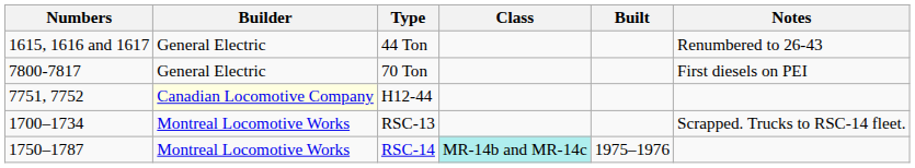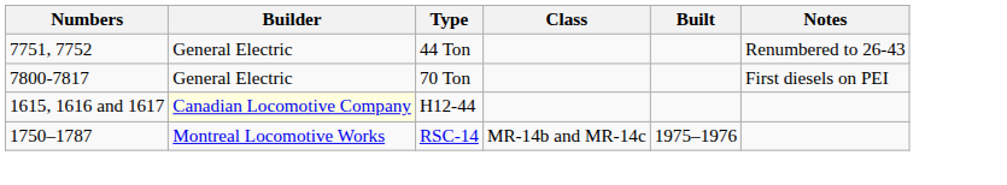 <table class="wikitable">
 <tr>
 <th>Numbers</th>
 <th>Builder</th>
 <th>Type</th>
 <th>Class</th>
 <th>Built</th>
 <th>Notes</th>
 </tr>
 <tr>
-<td>1615, 1616 and 1617</td>
+<td>7751, 7752</td>
 <td>General Electric</td>
 <td>44 Ton</td>
 <td></td>
 <td></td>
 <td>Renumbered to 26-43</td>
 </tr>
 <tr>
 <td>7800-7817</td>
 <td>General Electric</td>
 <td>70 Ton</td>
 <td></td>
 <td></td>
 <td>First diesels on PEI</td>
 </tr>
 <tr>
-<td>7751, 7752</td>
+<td>1615, 1616 and 1617</td>
 <td style="background: lightyellow;"><a href='#'>Canadian Locomotive Company</a></td>
 <td>H12-44</td>
 <td></td>
 <td></td>
 <td></td>
 </tr>
 <tr>
-<td>1700–1734</td>
-<td><a href='#'>Montreal Locomotive Works</a></td>
-<td>RSC-13</td>
-<td></td>
-<td></td>
-<td>Scrapped. Trucks to RSC-14 fleet.</td>
-</tr>
-<tr>
 <td>1750–1787</td>
 <td><a href='#'>Montreal Locomotive Works</a></td>
 <td><a href='#'>RSC-14</a></td>
-<td style="background: paleturquoise;">MR-14b and MR-14c</td>
+<td>MR-14b and MR-14c</td>
 <td>1975–1976</td>
 <td></td>
 </tr>
 </table>
